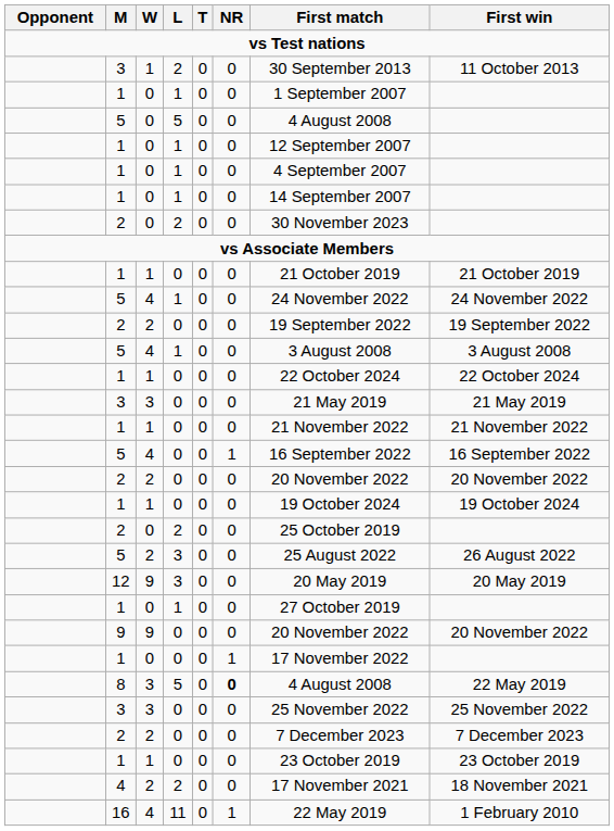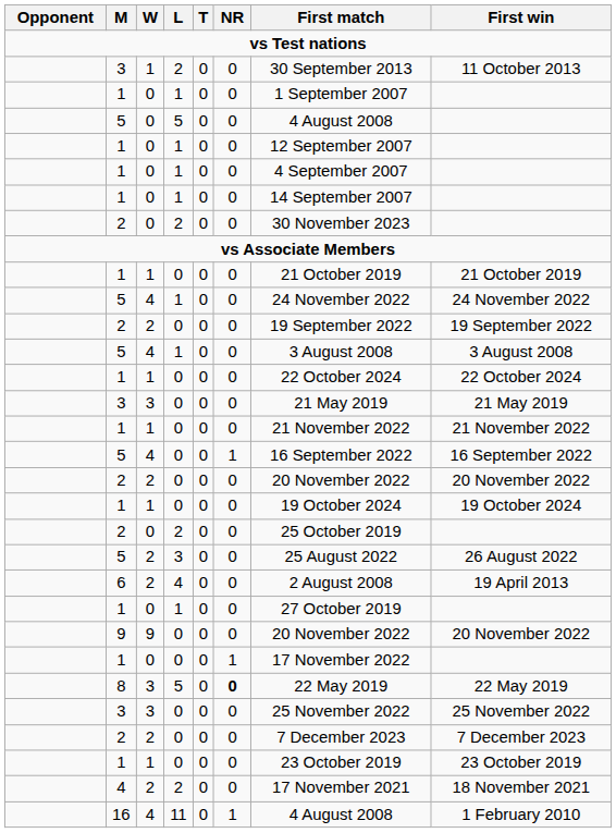 <table class="wikitable" style="text-align: center; width: 600px;">
 <tr>
 <th>Opponent</th>
 <th>M</th>
 <th>W</th>
 <th>L</th>
 <th>T</th>
 <th>NR</th>
 <th>First match</th>
 <th>First win</th>
 </tr>
 <tr>
 <td colspan="8" align="center"><strong>vs Test nations</strong></td>
 </tr>
 <tr>
 <td align="left"></td>
 <td>3</td>
 <td>1</td>
 <td>2</td>
 <td>0</td>
 <td>0</td>
 <td>30 September 2013</td>
 <td>11 October 2013</td>
 </tr>
 <tr>
 <td align="left"></td>
 <td>1</td>
 <td>0</td>
 <td>1</td>
 <td>0</td>
 <td>0</td>
 <td>1 September 2007</td>
 <td></td>
 </tr>
 <tr>
 <td align="left"></td>
 <td>5</td>
 <td>0</td>
 <td>5</td>
 <td>0</td>
 <td>0</td>
 <td>4 August 2008</td>
 <td></td>
 </tr>
 <tr>
 <td align="left"></td>
 <td>1</td>
 <td>0</td>
 <td>1</td>
 <td>0</td>
 <td>0</td>
 <td>12 September 2007</td>
 <td></td>
 </tr>
 <tr>
 <td align="left"></td>
 <td>1</td>
 <td>0</td>
 <td>1</td>
 <td>0</td>
 <td>0</td>
 <td>4 September 2007</td>
 <td></td>
 </tr>
 <tr>
 <td align="left"></td>
 <td>1</td>
 <td>0</td>
 <td>1</td>
 <td>0</td>
 <td>0</td>
 <td>14 September 2007</td>
 <td></td>
 </tr>
 <tr>
 <td align="left"></td>
 <td>2</td>
 <td>0</td>
 <td>2</td>
 <td>0</td>
 <td>0</td>
 <td>30 November 2023</td>
 <td></td>
 </tr>
 <tr>
 <td colspan="8" align="center"><strong>vs Associate Members</strong></td>
 </tr>
 <tr>
 <td align="left"></td>
 <td>1</td>
 <td>1</td>
 <td>0</td>
 <td>0</td>
 <td>0</td>
 <td>21 October 2019</td>
 <td>21 October 2019</td>
 </tr>
 <tr>
 <td align="left"></td>
 <td>5</td>
 <td>4</td>
 <td>1</td>
 <td>0</td>
 <td>0</td>
 <td>24 November 2022</td>
 <td>24 November 2022</td>
 </tr>
 <tr>
 <td align="left"></td>
 <td>2</td>
 <td>2</td>
 <td>0</td>
 <td>0</td>
 <td>0</td>
 <td>19 September 2022</td>
 <td>19 September 2022</td>
 </tr>
 <tr>
 <td align="left"></td>
 <td>5</td>
 <td>4</td>
 <td>1</td>
 <td>0</td>
 <td>0</td>
 <td>3 August 2008</td>
 <td>3 August 2008</td>
 </tr>
 <tr>
 <td align="left"></td>
 <td>1</td>
 <td>1</td>
 <td>0</td>
 <td>0</td>
 <td>0</td>
 <td>22 October 2024</td>
 <td>22 October 2024</td>
 </tr>
 <tr>
 <td align="left"></td>
 <td>3</td>
 <td>3</td>
 <td>0</td>
 <td>0</td>
 <td>0</td>
 <td>21 May 2019</td>
 <td>21 May 2019</td>
 </tr>
 <tr>
 <td align="left"></td>
 <td>1</td>
 <td>1</td>
 <td>0</td>
 <td>0</td>
 <td>0</td>
 <td>21 November 2022</td>
 <td>21 November 2022</td>
 </tr>
 <tr>
 <td align="left"></td>
 <td>5</td>
 <td>4</td>
 <td>0</td>
 <td>0</td>
 <td>1</td>
 <td>16 September 2022</td>
 <td>16 September 2022</td>
 </tr>
 <tr>
 <td align="left"></td>
 <td>2</td>
 <td>2</td>
 <td>0</td>
 <td>0</td>
 <td>0</td>
 <td>20 November 2022</td>
 <td>20 November 2022</td>
 </tr>
 <tr>
 <td align="left"></td>
 <td>1</td>
 <td>1</td>
 <td>0</td>
 <td>0</td>
 <td>0</td>
 <td>19 October 2024</td>
 <td>19 October 2024</td>
 </tr>
 <tr>
 <td align="left"></td>
 <td>2</td>
 <td>0</td>
 <td>2</td>
 <td>0</td>
 <td>0</td>
 <td>25 October 2019</td>
 <td></td>
 </tr>
 <tr>
 <td align="left"></td>
 <td>5</td>
 <td>2</td>
 <td>3</td>
 <td>0</td>
 <td>0</td>
 <td>25 August 2022</td>
 <td>26 August 2022</td>
 </tr>
 <tr>
 <td align="left"></td>
-<td>12</td>
-<td>9</td>
-<td>3</td>
+<td>6</td>
+<td>2</td>
+<td>4</td>
 <td>0</td>
 <td>0</td>
-<td>20 May 2019</td>
-<td>20 May 2019</td>
+<td>2 August 2008</td>
+<td>19 April 2013</td>
 </tr>
 <tr>
 <td align="left"></td>
 <td>1</td>
 <td>0</td>
 <td>1</td>
 <td>0</td>
 <td>0</td>
 <td>27 October 2019</td>
 <td></td>
 </tr>
 <tr>
 <td align="left"></td>
 <td>9</td>
 <td>9</td>
 <td>0</td>
 <td>0</td>
 <td>0</td>
 <td>20 November 2022</td>
 <td>20 November 2022</td>
 </tr>
 <tr>
 <td align="left"></td>
 <td>1</td>
 <td>0</td>
 <td>0</td>
 <td>0</td>
 <td>1</td>
 <td>17 November 2022</td>
 <td></td>
 </tr>
 <tr>
 <td align="left"></td>
 <td>8</td>
 <td>3</td>
 <td>5</td>
 <td>0</td>
 <td><strong>0</strong></td>
-<td>4 August 2008</td>
+<td>22 May 2019</td>
 <td>22 May 2019</td>
 </tr>
 <tr>
 <td align="left"></td>
 <td>3</td>
 <td>3</td>
 <td>0</td>
 <td>0</td>
 <td>0</td>
 <td>25 November 2022</td>
 <td>25 November 2022</td>
 </tr>
 <tr>
 <td align="left"></td>
 <td>2</td>
 <td>2</td>
 <td>0</td>
 <td>0</td>
 <td>0</td>
 <td>7 December 2023</td>
 <td>7 December 2023</td>
 </tr>
 <tr>
 <td align="left"></td>
 <td>1</td>
 <td>1</td>
 <td>0</td>
 <td>0</td>
 <td>0</td>
 <td>23 October 2019</td>
 <td>23 October 2019</td>
 </tr>
 <tr>
 <td align="left"></td>
 <td>4</td>
 <td>2</td>
 <td>2</td>
 <td>0</td>
 <td>0</td>
 <td>17 November 2021</td>
 <td>18 November 2021</td>
 </tr>
 <tr>
 <td align="left"></td>
 <td>16</td>
 <td>4</td>
 <td>11</td>
 <td>0</td>
 <td>1</td>
-<td>22 May 2019</td>
+<td>4 August 2008</td>
 <td>1 February 2010</td>
 </tr>
 </table>
